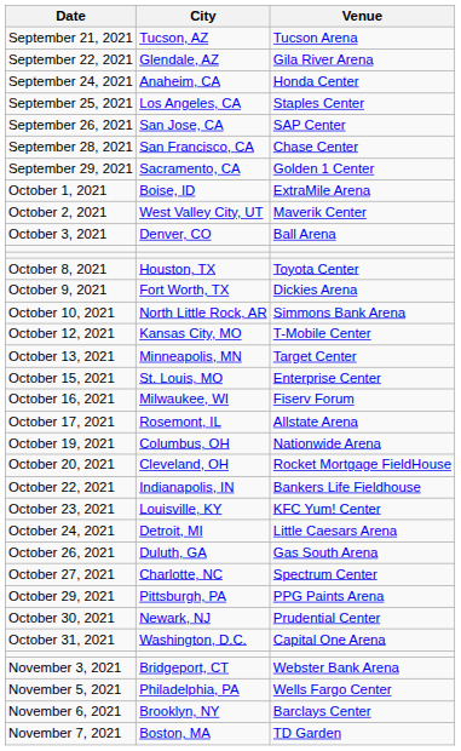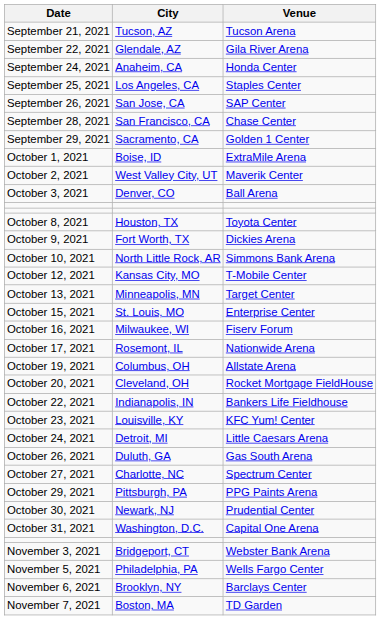 <table class="wikitable">
 <tr>
 <th>Date</th>
 <th>City</th>
 <th>Venue</th>
 </tr>
 <tr>
 <td>September 21, 2021</td>
 <td><a href='#'>Tucson, AZ</a></td>
 <td><a href='#'>Tucson Arena</a></td>
 </tr>
 <tr>
 <td>September 22, 2021</td>
 <td><a href='#'>Glendale, AZ</a></td>
 <td><a href='#'>Gila River Arena</a></td>
 </tr>
 <tr>
 <td>September 24, 2021</td>
 <td><a href='#'>Anaheim, CA</a></td>
 <td><a href='#'>Honda Center</a></td>
 </tr>
 <tr>
 <td>September 25, 2021</td>
 <td><a href='#'>Los Angeles, CA</a></td>
 <td><a href='#'>Staples Center</a></td>
 </tr>
 <tr>
 <td>September 26, 2021</td>
 <td><a href='#'>San Jose, CA</a></td>
 <td><a href='#'>SAP Center</a></td>
 </tr>
 <tr>
 <td>September 28, 2021</td>
 <td><a href='#'>San Francisco, CA</a></td>
 <td><a href='#'>Chase Center</a></td>
 </tr>
 <tr>
 <td>September 29, 2021</td>
 <td><a href='#'>Sacramento, CA</a></td>
 <td><a href='#'>Golden 1 Center</a></td>
 </tr>
 <tr>
 <td>October 1, 2021</td>
 <td><a href='#'>Boise, ID</a></td>
 <td><a href='#'>ExtraMile Arena</a></td>
 </tr>
 <tr>
 <td>October 2, 2021</td>
 <td><a href='#'>West Valley City, UT</a></td>
 <td><a href='#'>Maverik Center</a></td>
 </tr>
 <tr>
 <td>October 3, 2021</td>
 <td><a href='#'>Denver, CO</a></td>
 <td><a href='#'>Ball Arena</a></td>
 </tr>
 <tr>
 <td></td>
 <td></td>
 <td> </td>
 </tr>
 <tr>
 <td></td>
 <td></td>
 <td> </td>
 </tr>
 <tr>
 <td>October 8, 2021</td>
 <td><a href='#'>Houston, TX</a></td>
 <td><a href='#'>Toyota Center</a></td>
 </tr>
 <tr>
 <td>October 9, 2021</td>
 <td><a href='#'>Fort Worth, TX</a></td>
 <td><a href='#'>Dickies Arena</a></td>
 </tr>
 <tr>
 <td>October 10, 2021</td>
 <td><a href='#'>North Little Rock, AR</a></td>
 <td><a href='#'>Simmons Bank Arena</a></td>
 </tr>
 <tr>
 <td>October 12, 2021</td>
 <td><a href='#'>Kansas City, MO</a></td>
 <td><a href='#'>T-Mobile Center</a></td>
 </tr>
 <tr>
 <td>October 13, 2021</td>
 <td><a href='#'>Minneapolis, MN</a></td>
 <td><a href='#'>Target Center</a></td>
 </tr>
 <tr>
 <td>October 15, 2021</td>
 <td><a href='#'>St. Louis, MO</a></td>
 <td><a href='#'>Enterprise Center</a></td>
 </tr>
 <tr>
 <td>October 16, 2021</td>
 <td><a href='#'>Milwaukee, WI</a></td>
 <td><a href='#'>Fiserv Forum</a></td>
 </tr>
 <tr>
 <td>October 17, 2021</td>
 <td><a href='#'>Rosemont, IL</a></td>
-<td><a href='#'>Allstate Arena</a></td>
+<td><a href='#'>Nationwide Arena</a></td>
 </tr>
 <tr>
 <td>October 19, 2021</td>
 <td><a href='#'>Columbus, OH</a></td>
-<td><a href='#'>Nationwide Arena</a></td>
+<td><a href='#'>Allstate Arena</a></td>
 </tr>
 <tr>
 <td>October 20, 2021</td>
 <td><a href='#'>Cleveland, OH</a></td>
 <td><a href='#'>Rocket Mortgage FieldHouse</a></td>
 </tr>
 <tr>
 <td>October 22, 2021</td>
 <td><a href='#'>Indianapolis, IN</a></td>
 <td><a href='#'>Bankers Life Fieldhouse</a></td>
 </tr>
 <tr>
 <td>October 23, 2021</td>
 <td><a href='#'>Louisville, KY</a></td>
 <td><a href='#'>KFC Yum! Center</a></td>
 </tr>
 <tr>
 <td>October 24, 2021</td>
 <td><a href='#'>Detroit, MI</a></td>
 <td><a href='#'>Little Caesars Arena</a></td>
 </tr>
 <tr>
 <td>October 26, 2021</td>
 <td><a href='#'>Duluth, GA</a></td>
 <td><a href='#'>Gas South Arena</a></td>
 </tr>
 <tr>
 <td>October 27, 2021</td>
 <td><a href='#'>Charlotte, NC</a></td>
 <td><a href='#'>Spectrum Center</a></td>
 </tr>
 <tr>
 <td>October 29, 2021</td>
 <td><a href='#'>Pittsburgh, PA</a></td>
 <td><a href='#'>PPG Paints Arena</a></td>
 </tr>
 <tr>
 <td>October 30, 2021</td>
 <td><a href='#'>Newark, NJ</a></td>
 <td><a href='#'>Prudential Center</a></td>
 </tr>
 <tr>
 <td>October 31, 2021</td>
 <td><a href='#'>Washington, D.C.</a></td>
 <td><a href='#'>Capital One Arena</a></td>
 </tr>
 <tr>
 <td></td>
 <td></td>
 <td></td>
 </tr>
 <tr>
 <td>November 3, 2021</td>
 <td><a href='#'>Bridgeport, CT</a></td>
 <td><a href='#'>Webster Bank Arena</a></td>
 </tr>
 <tr>
 <td>November 5, 2021</td>
 <td><a href='#'>Philadelphia, PA</a></td>
 <td><a href='#'>Wells Fargo Center</a></td>
 </tr>
 <tr>
 <td>November 6, 2021</td>
 <td><a href='#'>Brooklyn, NY</a></td>
 <td><a href='#'>Barclays Center</a></td>
 </tr>
 <tr>
 <td>November 7, 2021</td>
 <td><a href='#'>Boston, MA</a></td>
 <td><a href='#'>TD Garden</a></td>
 </tr>
 </table>
